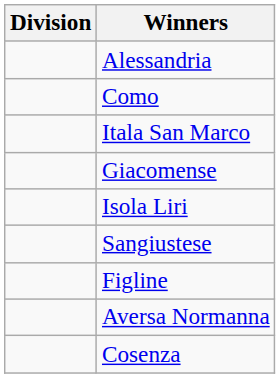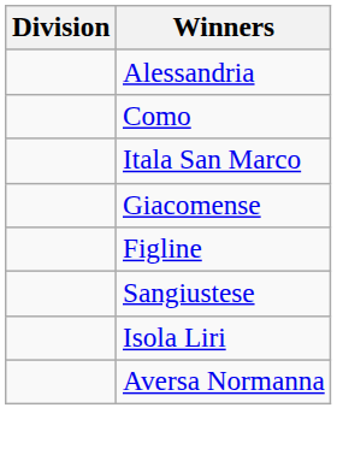 <table class="wikitable">
 <tr>
 <th>Division</th>
 <th>Winners</th>
 </tr>
 <tr>
 <td></td>
 <td><a href='#'>Alessandria</a></td>
 </tr>
 <tr>
 <td></td>
 <td><a href='#'>Como</a></td>
 </tr>
 <tr>
 <td></td>
 <td><a href='#'>Itala San Marco</a></td>
 </tr>
 <tr>
 <td></td>
 <td><a href='#'>Giacomense</a></td>
 </tr>
 <tr>
 <td></td>
-<td><a href='#'>Isola Liri</a></td>
+<td><a href='#'>Figline</a></td>
 </tr>
 <tr>
 <td></td>
 <td><a href='#'>Sangiustese</a></td>
 </tr>
 <tr>
 <td></td>
-<td><a href='#'>Figline</a></td>
+<td><a href='#'>Isola Liri</a></td>
 </tr>
 <tr>
 <td></td>
 <td><a href='#'>Aversa Normanna</a></td>
 </tr>
-<tr>
-<td></td>
-<td><a href='#'>Cosenza</a></td>
-</tr>
 </table>
